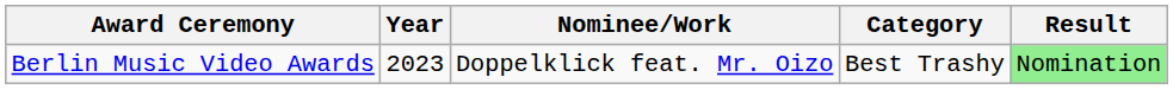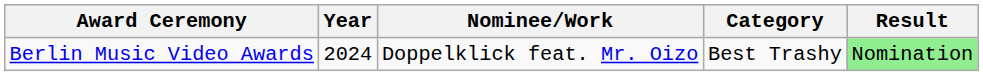 <table class="wikitable">
 <tr>
 <th>Award Ceremony</th>
 <th>Year</th>
 <th>Nominee/Work</th>
 <th>Category</th>
 <th>Result</th>
 </tr>
 <tr>
 <td><a href='#'>Berlin Music Video Awards</a></td>
-<td>2023</td>
+<td>2024</td>
 <td>Doppelklick feat. <a href='#'>Mr. Oizo</a></td>
 <td>Best Trashy</td>
 <td style="background: lightgreen;">Nomination</td>
 </tr>
 </table>
